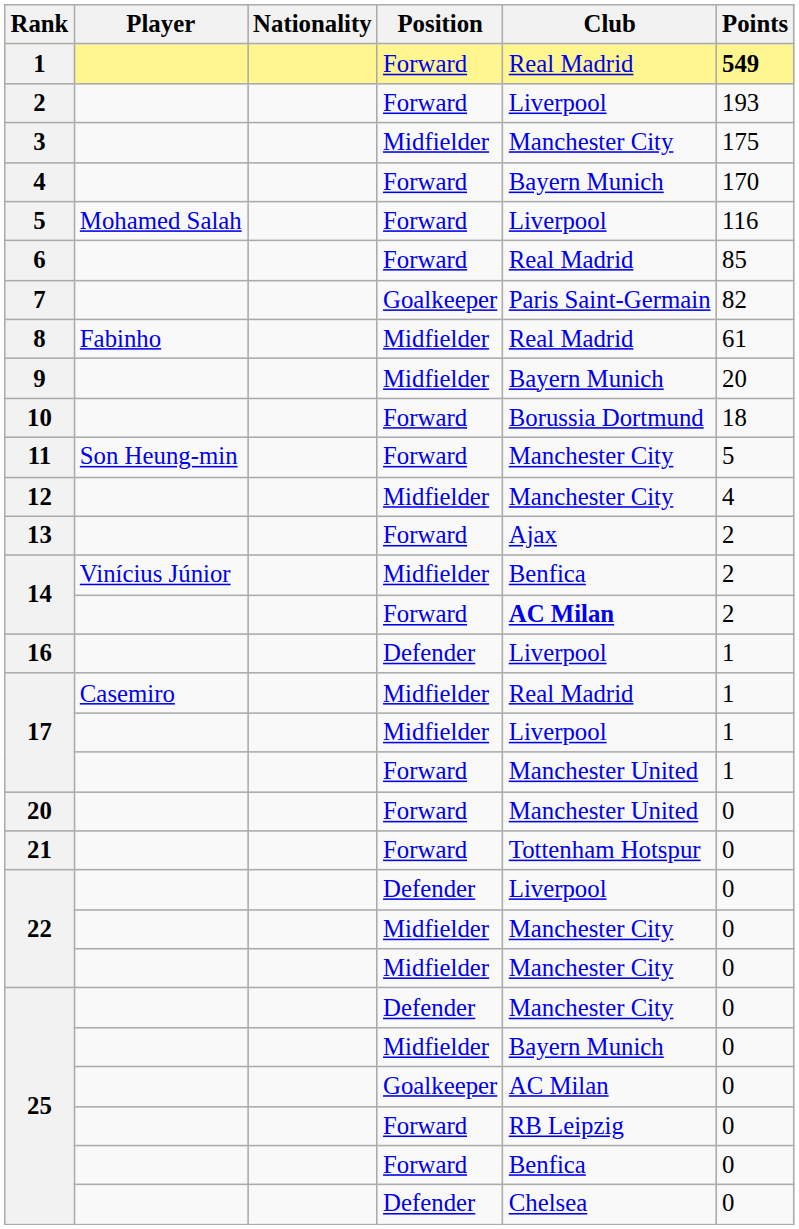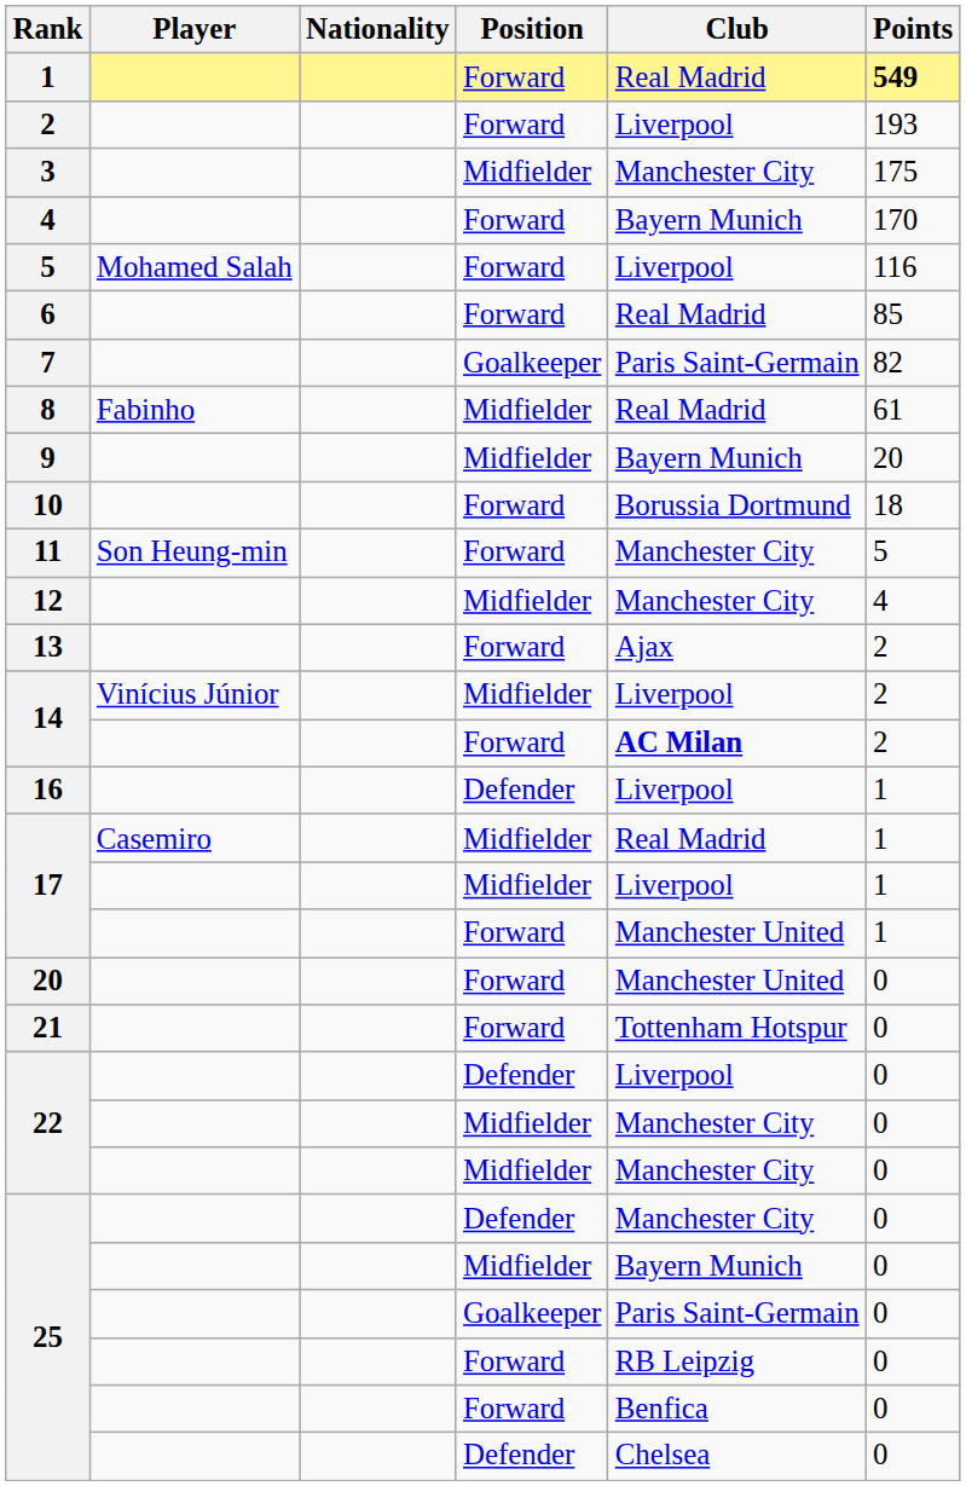 <table class="wikitable sortable">
 <tr>
 <th scope="col">Rank</th>
 <th scope="col">Player</th>
 <th scope="col">Nationality</th>
 <th scope="col">Position</th>
 <th scope="col">Club</th>
 <th scope="col">Points</th>
 </tr>
 <tr style="background-color:#FFF68F">
 <th scope="row">1</th>
 <td></td>
 <td></td>
 <td><a href='#'>Forward</a></td>
 <td> <a href='#'>Real Madrid</a></td>
 <td><strong>549</strong></td>
 </tr>
 <tr>
 <th scope="row">2</th>
 <td></td>
 <td></td>
 <td><a href='#'>Forward</a></td>
 <td> <a href='#'>Liverpool</a></td>
 <td>193</td>
 </tr>
 <tr>
 <th scope="row">3</th>
 <td></td>
 <td></td>
 <td><a href='#'>Midfielder</a></td>
 <td> <a href='#'>Manchester City</a></td>
 <td>175</td>
 </tr>
 <tr>
 <th scope="row">4</th>
 <td></td>
 <td></td>
 <td><a href='#'>Forward</a></td>
 <td> <a href='#'>Bayern Munich</a></td>
 <td>170</td>
 </tr>
 <tr>
 <th scope="row">5</th>
 <td><a href='#'>Mohamed Salah</a></td>
 <td></td>
 <td><a href='#'>Forward</a></td>
 <td> <a href='#'>Liverpool</a></td>
 <td>116</td>
 </tr>
 <tr>
 <th scope="row">6</th>
 <td></td>
 <td></td>
 <td><a href='#'>Forward</a></td>
 <td> <a href='#'>Real Madrid</a></td>
 <td>85</td>
 </tr>
 <tr>
 <th scope="row">7</th>
 <td></td>
 <td></td>
 <td><a href='#'>Goalkeeper</a></td>
 <td> <a href='#'>Paris Saint-Germain</a></td>
 <td>82</td>
 </tr>
 <tr>
 <th scope="row">8</th>
 <td><a href='#'>Fabinho</a></td>
 <td></td>
 <td><a href='#'>Midfielder</a></td>
 <td> <a href='#'>Real Madrid</a></td>
 <td>61</td>
 </tr>
 <tr>
 <th scope="row">9</th>
 <td></td>
 <td></td>
 <td><a href='#'>Midfielder</a></td>
 <td> <a href='#'>Bayern Munich</a></td>
 <td>20</td>
 </tr>
 <tr>
 <th scope="row">10</th>
 <td></td>
 <td></td>
 <td><a href='#'>Forward</a></td>
 <td> <a href='#'>Borussia Dortmund</a></td>
 <td>18</td>
 </tr>
 <tr>
 <th scope="row">11</th>
 <td><a href='#'>Son Heung-min</a></td>
 <td></td>
 <td><a href='#'>Forward</a></td>
 <td> <a href='#'>Manchester City</a></td>
 <td>5</td>
 </tr>
 <tr>
 <th scope="row">12</th>
 <td></td>
 <td></td>
 <td><a href='#'>Midfielder</a></td>
 <td> <a href='#'>Manchester City</a></td>
 <td>4</td>
 </tr>
 <tr>
 <th scope="row">13</th>
 <td></td>
 <td></td>
 <td><a href='#'>Forward</a></td>
 <td> <a href='#'>Ajax</a></td>
 <td>2</td>
 </tr>
 <tr>
 <th rowspan="2" scope="rowgroup">14</th>
 <td><a href='#'>Vinícius Júnior</a></td>
 <td></td>
 <td><a href='#'>Midfielder</a></td>
-<td> <a href='#'>Benfica</a></td>
+<td> <a href='#'>Liverpool</a></td>
 <td>2</td>
 </tr>
 <tr>
 <td></td>
 <td></td>
 <td><a href='#'>Forward</a></td>
 <td><strong> <a href='#'>AC Milan</a></strong></td>
 <td>2</td>
 </tr>
 <tr>
 <th scope="row">16</th>
 <td></td>
 <td></td>
 <td><a href='#'>Defender</a></td>
 <td> <a href='#'>Liverpool</a></td>
 <td>1</td>
 </tr>
 <tr>
 <th rowspan="3" scope="rowgroup">17</th>
 <td><a href='#'>Casemiro</a></td>
 <td></td>
 <td><a href='#'>Midfielder</a></td>
 <td> <a href='#'>Real Madrid</a></td>
 <td>1</td>
 </tr>
 <tr>
 <td></td>
 <td></td>
 <td><a href='#'>Midfielder</a></td>
 <td> <a href='#'>Liverpool</a></td>
 <td>1</td>
 </tr>
 <tr>
 <td></td>
 <td></td>
 <td><a href='#'>Forward</a></td>
 <td> <a href='#'>Manchester United</a></td>
 <td>1</td>
 </tr>
 <tr>
 <th scope="row">20</th>
 <td></td>
 <td></td>
 <td><a href='#'>Forward</a></td>
 <td> <a href='#'>Manchester United</a></td>
 <td>0</td>
 </tr>
 <tr>
 <th scope="row">21</th>
 <td></td>
 <td></td>
 <td><a href='#'>Forward</a></td>
 <td> <a href='#'>Tottenham Hotspur</a></td>
 <td>0</td>
 </tr>
 <tr>
 <th rowspan="3" scope="rowgroup">22</th>
 <td></td>
 <td></td>
 <td><a href='#'>Defender</a></td>
 <td> <a href='#'>Liverpool</a></td>
 <td>0</td>
 </tr>
 <tr>
 <td></td>
 <td></td>
 <td><a href='#'>Midfielder</a></td>
 <td> <a href='#'>Manchester City</a></td>
 <td>0</td>
 </tr>
 <tr>
 <td></td>
 <td></td>
 <td><a href='#'>Midfielder</a></td>
 <td> <a href='#'>Manchester City</a></td>
 <td>0</td>
 </tr>
 <tr>
 <th rowspan="6" scope="rowgroup">25</th>
 <td></td>
 <td></td>
 <td><a href='#'>Defender</a></td>
 <td> <a href='#'>Manchester City</a></td>
 <td>0</td>
 </tr>
 <tr>
 <td></td>
 <td></td>
 <td><a href='#'>Midfielder</a></td>
 <td> <a href='#'>Bayern Munich</a></td>
 <td>0</td>
 </tr>
 <tr>
 <td></td>
 <td></td>
 <td><a href='#'>Goalkeeper</a></td>
-<td> <a href='#'>AC Milan</a></td>
+<td> <a href='#'>Paris Saint-Germain</a></td>
 <td>0</td>
 </tr>
 <tr>
 <td></td>
 <td></td>
 <td><a href='#'>Forward</a></td>
 <td> <a href='#'>RB Leipzig</a></td>
 <td>0</td>
 </tr>
 <tr>
 <td></td>
 <td></td>
 <td><a href='#'>Forward</a></td>
 <td> <a href='#'>Benfica</a></td>
 <td>0</td>
 </tr>
 <tr>
 <td></td>
 <td></td>
 <td><a href='#'>Defender</a></td>
 <td> <a href='#'>Chelsea</a></td>
 <td>0</td>
 </tr>
 </table>
